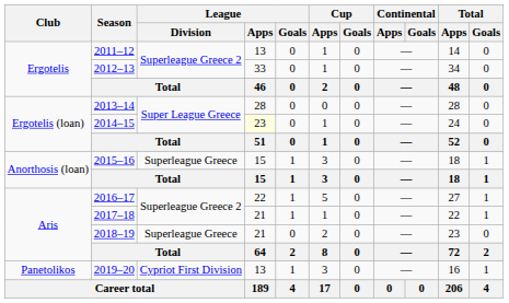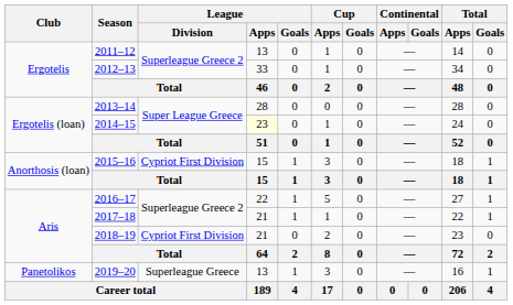 <table class="wikitable" style="text-align:center">
 <tr>
 <th rowspan=2>Club</th>
 <th rowspan=2>Season</th>
 <th colspan=3>League</th>
 <th colspan=2>Cup</th>
 <th colspan=2>Continental</th>
 <th colspan=2>Total</th>
 </tr>
 <tr>
 <th>Division</th>
 <th>Apps</th>
 <th>Goals</th>
 <th>Apps</th>
 <th>Goals</th>
 <th>Apps</th>
 <th>Goals</th>
 <th>Apps</th>
 <th>Goals</th>
 </tr>
 <tr>
 <td rowspan=3><a href='#'>Ergotelis</a></td>
 <td><a href='#'>2011–12</a></td>
 <td rowspan="2"><a href='#'>Superleague Greece 2</a></td>
 <td>13</td>
 <td>0</td>
 <td>1</td>
 <td>0</td>
 <td colspan="2">—</td>
 <td>14</td>
 <td>0</td>
 </tr>
 <tr>
 <td><a href='#'>2012–13</a></td>
 <td>33</td>
 <td>0</td>
 <td>1</td>
 <td>0</td>
 <td colspan="2">—</td>
 <td>34</td>
 <td>0</td>
 </tr>
 <tr>
 <th colspan="2">Total</th>
 <th>46</th>
 <th>0</th>
 <th>2</th>
 <th>0</th>
 <th colspan="2">—</th>
 <th>48</th>
 <th>0</th>
 </tr>
 <tr>
 <td rowspan=3><a href='#'>Ergotelis</a> (loan)</td>
 <td><a href='#'>2013–14</a></td>
 <td rowspan=2><a href='#'>Super League Greece</a></td>
 <td>28</td>
 <td>0</td>
 <td>0</td>
 <td>0</td>
 <td colspan="2">—</td>
 <td>28</td>
 <td>0</td>
 </tr>
 <tr>
 <td><a href='#'>2014–15</a></td>
 <td style="background: lightyellow;">23</td>
 <td>0</td>
 <td>1</td>
 <td>0</td>
 <td colspan="2">—</td>
 <td>24</td>
 <td>0</td>
 </tr>
 <tr>
 <th colspan="2">Total</th>
 <th>51</th>
 <th>0</th>
 <th>1</th>
 <th>0</th>
 <th colspan="2">—</th>
 <th>52</th>
 <th>0</th>
 </tr>
 <tr>
 <td rowspan=2><a href='#'>Anorthosis</a> (loan)</td>
 <td><a href='#'>2015–16</a></td>
-<td>Superleague Greece</td>
+<td><a href='#'>Cypriot First Division</a></td>
 <td>15</td>
 <td>1</td>
 <td>3</td>
 <td>0</td>
 <td colspan="2">—</td>
 <td>18</td>
 <td>1</td>
 </tr>
 <tr>
 <th colspan="2">Total</th>
 <th>15</th>
 <th>1</th>
 <th>3</th>
 <th>0</th>
 <th colspan="2">—</th>
 <th>18</th>
 <th>1</th>
 </tr>
 <tr>
 <td rowspan=4><a href='#'>Aris</a></td>
 <td><a href='#'>2016–17</a></td>
 <td rowspan=2>Superleague Greece 2</td>
 <td>22</td>
 <td>1</td>
 <td>5</td>
 <td>0</td>
 <td colspan="2">—</td>
 <td>27</td>
 <td>1</td>
 </tr>
 <tr>
 <td><a href='#'>2017–18</a></td>
 <td>21</td>
 <td>1</td>
 <td>1</td>
 <td>0</td>
 <td colspan="2">—</td>
 <td>22</td>
 <td>1</td>
 </tr>
 <tr>
 <td><a href='#'>2018–19</a></td>
-<td>Superleague Greece</td>
+<td><a href='#'>Cypriot First Division</a></td>
 <td>21</td>
 <td>0</td>
 <td>2</td>
 <td>0</td>
 <td colspan="2">—</td>
 <td>23</td>
 <td>0</td>
 </tr>
 <tr>
 <th colspan="2">Total</th>
 <th>64</th>
 <th>2</th>
 <th>8</th>
 <th>0</th>
 <th colspan="2">—</th>
 <th>72</th>
 <th>2</th>
 </tr>
 <tr>
 <td><a href='#'>Panetolikos</a></td>
 <td><a href='#'>2019–20</a></td>
-<td><a href='#'>Cypriot First Division</a></td>
+<td>Superleague Greece</td>
 <td>13</td>
 <td>1</td>
 <td>3</td>
 <td>0</td>
 <td colspan="2">—</td>
 <td>16</td>
 <td>1</td>
 </tr>
 <tr>
 <th colspan="3">Career total</th>
 <th>189</th>
 <th>4</th>
 <th>17</th>
 <th>0</th>
 <th>0</th>
 <th>0</th>
 <th>206</th>
 <th>4</th>
 </tr>
 </table>
